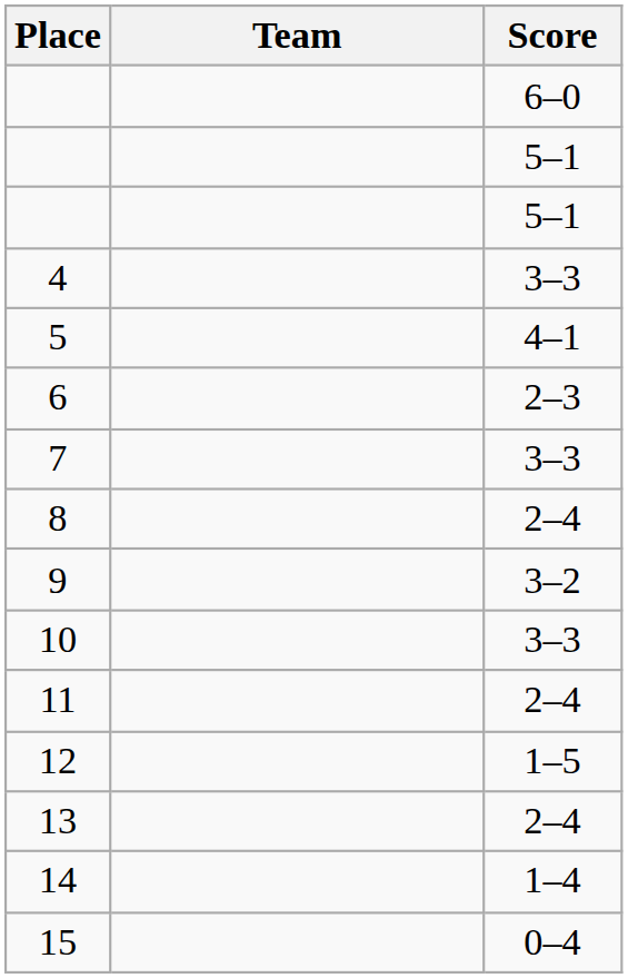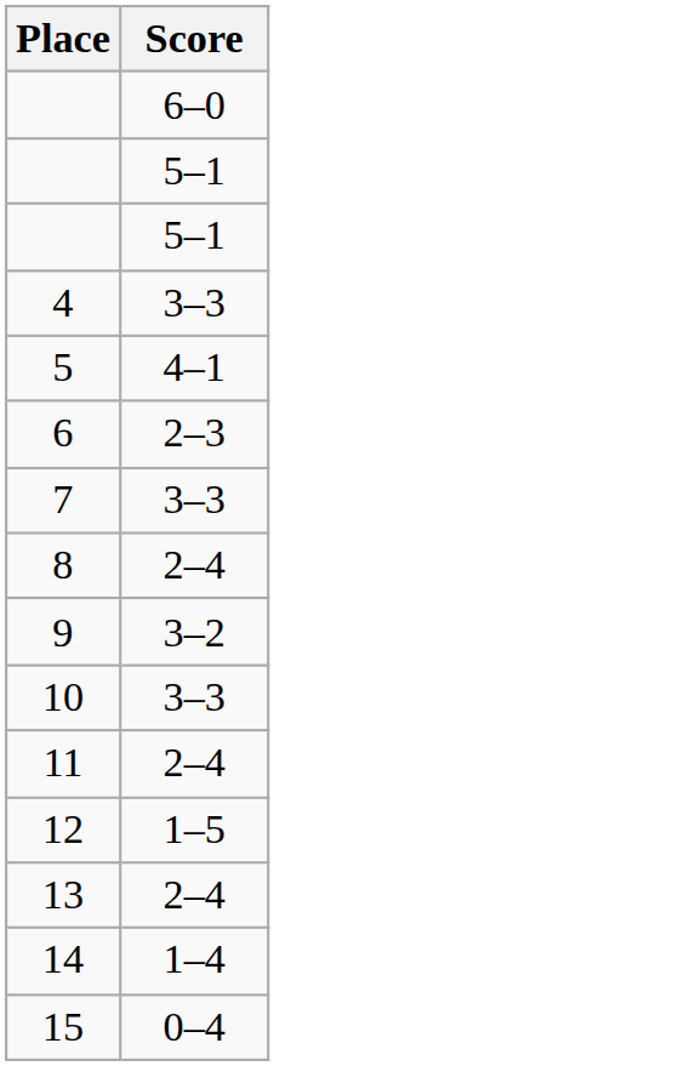 <table class="wikitable" style="text-align:center;">
 <tr>
 <th width=30>Place</th>
-<th width=150>Team</th>
 <th width=50>Score</th>
 </tr>
 <tr>
 <td></td>
-<td align="left"></td>
 <td>6–0</td>
 </tr>
 <tr>
 <td></td>
-<td align="left"></td>
 <td>5–1</td>
 </tr>
 <tr>
 <td></td>
-<td align="left"></td>
 <td>5–1</td>
 </tr>
 <tr>
 <td>4</td>
-<td align="left"></td>
 <td>3–3</td>
 </tr>
 <tr>
 <td>5</td>
-<td align="left"></td>
 <td>4–1</td>
 </tr>
 <tr>
 <td>6</td>
-<td align="left"></td>
 <td>2–3</td>
 </tr>
 <tr>
 <td>7</td>
-<td align="left"></td>
 <td>3–3</td>
 </tr>
 <tr>
 <td>8</td>
-<td align="left"></td>
 <td>2–4</td>
 </tr>
 <tr>
 <td>9</td>
-<td align="left"></td>
 <td>3–2</td>
 </tr>
 <tr>
 <td>10</td>
-<td align="left"></td>
 <td>3–3</td>
 </tr>
 <tr>
 <td>11</td>
-<td align="left"></td>
 <td>2–4</td>
 </tr>
 <tr>
 <td>12</td>
-<td align="left"></td>
 <td>1–5</td>
 </tr>
 <tr>
 <td>13</td>
-<td align="left"></td>
 <td>2–4</td>
 </tr>
 <tr>
 <td>14</td>
-<td align="left"></td>
 <td>1–4</td>
 </tr>
 <tr>
 <td>15</td>
-<td align="left"></td>
 <td>0–4</td>
 </tr>
 </table>
